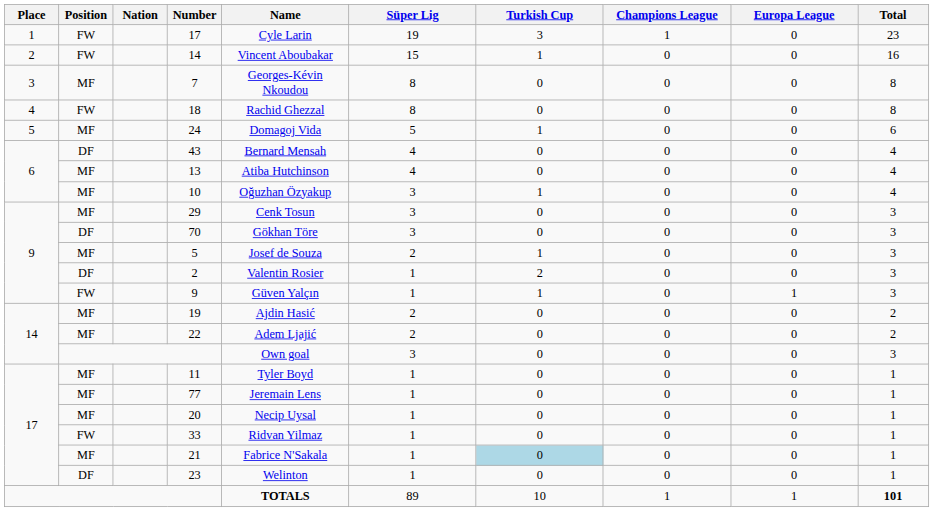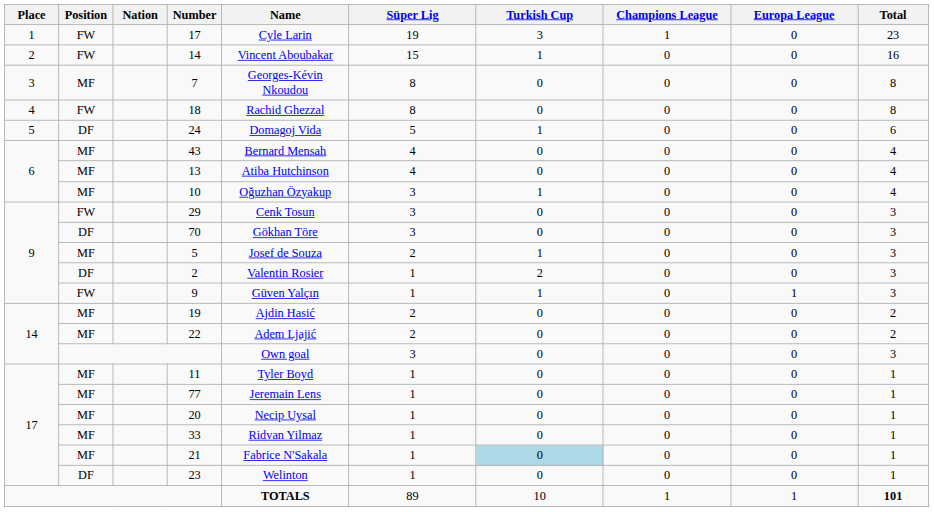 <table class="wikitable" style="font-size: 95%; text-align: center;">
 <tr>
 <th width=60>Place</th>
 <th width=60>Position</th>
 <th width=60>Nation</th>
 <th width=60>Number</th>
 <th width=150>Name</th>
 <th width=150><a href='#'>Süper Lig</a></th>
 <th width=150><a href='#'>Turkish Cup</a></th>
 <th width=150><a href='#'>Champions League</a></th>
 <th width=150><a href='#'>Europa League</a></th>
 <th width=80><strong>Total</strong></th>
 </tr>
 <tr>
 <td>1</td>
 <td>FW</td>
 <td></td>
 <td>17</td>
 <td><a href='#'>Cyle Larin</a></td>
 <td>19</td>
 <td>3</td>
 <td>1</td>
 <td>0</td>
 <td>23</td>
 </tr>
 <tr>
 <td>2</td>
 <td>FW</td>
 <td></td>
 <td>14</td>
 <td><a href='#'>Vincent Aboubakar</a></td>
 <td>15</td>
 <td>1</td>
 <td>0</td>
 <td>0</td>
 <td>16</td>
 </tr>
 <tr>
 <td>3</td>
 <td>MF</td>
 <td></td>
 <td>7</td>
 <td><a href='#'>Georges-Kévin Nkoudou</a></td>
 <td>8</td>
 <td>0</td>
 <td>0</td>
 <td>0</td>
 <td>8</td>
 </tr>
 <tr>
 <td>4</td>
 <td>FW</td>
 <td></td>
 <td>18</td>
 <td><a href='#'>Rachid Ghezzal</a></td>
 <td>8</td>
 <td>0</td>
 <td>0</td>
 <td>0</td>
 <td>8</td>
 </tr>
 <tr>
 <td>5</td>
-<td>MF</td>
+<td>DF</td>
 <td></td>
 <td>24</td>
 <td><a href='#'>Domagoj Vida</a></td>
 <td>5</td>
 <td>1</td>
 <td>0</td>
 <td>0</td>
 <td>6</td>
 </tr>
 <tr>
 <td rowspan="3">6</td>
-<td>DF</td>
+<td>MF</td>
 <td></td>
 <td>43</td>
 <td><a href='#'>Bernard Mensah</a></td>
 <td>4</td>
 <td>0</td>
 <td>0</td>
 <td>0</td>
 <td>4</td>
 </tr>
 <tr>
 <td>MF</td>
 <td></td>
 <td>13</td>
 <td><a href='#'>Atiba Hutchinson</a></td>
 <td>4</td>
 <td>0</td>
 <td>0</td>
 <td>0</td>
 <td>4</td>
 </tr>
 <tr>
 <td>MF</td>
 <td></td>
 <td>10</td>
 <td><a href='#'>Oğuzhan Özyakup</a></td>
 <td>3</td>
 <td>1</td>
 <td>0</td>
 <td>0</td>
 <td>4</td>
 </tr>
 <tr>
 <td rowspan="5">9</td>
-<td>MF</td>
+<td>FW</td>
 <td></td>
 <td>29</td>
 <td><a href='#'>Cenk Tosun</a></td>
 <td>3</td>
 <td>0</td>
 <td>0</td>
 <td>0</td>
 <td>3</td>
 </tr>
 <tr>
 <td>DF</td>
 <td></td>
 <td>70</td>
 <td><a href='#'>Gökhan Töre</a></td>
 <td>3</td>
 <td>0</td>
 <td>0</td>
 <td>0</td>
 <td>3</td>
 </tr>
 <tr>
 <td>MF</td>
 <td></td>
 <td>5</td>
 <td><a href='#'>Josef de Souza</a></td>
 <td>2</td>
 <td>1</td>
 <td>0</td>
 <td>0</td>
 <td>3</td>
 </tr>
 <tr>
 <td>DF</td>
 <td></td>
 <td>2</td>
 <td><a href='#'>Valentin Rosier</a></td>
 <td>1</td>
 <td>2</td>
 <td>0</td>
 <td>0</td>
 <td>3</td>
 </tr>
 <tr>
 <td>FW</td>
 <td></td>
 <td>9</td>
 <td><a href='#'>Güven Yalçın</a></td>
 <td>1</td>
 <td>1</td>
 <td>0</td>
 <td>1</td>
 <td>3</td>
 </tr>
 <tr>
 <td rowspan="3">14</td>
 <td>MF</td>
 <td></td>
 <td>19</td>
 <td><a href='#'>Ajdin Hasić</a></td>
 <td>2</td>
 <td>0</td>
 <td>0</td>
 <td>0</td>
 <td>2</td>
 </tr>
 <tr>
 <td>MF</td>
 <td></td>
 <td>22</td>
 <td><a href='#'>Adem Ljajić</a></td>
 <td>2</td>
 <td>0</td>
 <td>0</td>
 <td>0</td>
 <td>2</td>
 </tr>
 <tr>
 <td colspan="3"></td>
 <td><a href='#'>Own goal</a></td>
 <td>3</td>
 <td>0</td>
 <td>0</td>
 <td>0</td>
 <td>3</td>
 </tr>
 <tr>
 <td rowspan="6">17</td>
 <td>MF</td>
 <td></td>
 <td>11</td>
 <td><a href='#'>Tyler Boyd</a></td>
 <td>1</td>
 <td>0</td>
 <td>0</td>
 <td>0</td>
 <td>1</td>
 </tr>
 <tr>
 <td>MF</td>
 <td></td>
 <td>77</td>
 <td><a href='#'>Jeremain Lens</a></td>
 <td>1</td>
 <td>0</td>
 <td>0</td>
 <td>0</td>
 <td>1</td>
 </tr>
 <tr>
 <td>MF</td>
 <td></td>
 <td>20</td>
 <td><a href='#'>Necip Uysal</a></td>
 <td>1</td>
 <td>0</td>
 <td>0</td>
 <td>0</td>
 <td>1</td>
 </tr>
 <tr>
-<td>FW</td>
+<td>MF</td>
 <td></td>
 <td>33</td>
 <td><a href='#'>Ridvan Yilmaz</a></td>
 <td>1</td>
 <td>0</td>
 <td>0</td>
 <td>0</td>
 <td>1</td>
 </tr>
 <tr>
 <td>MF</td>
 <td></td>
 <td>21</td>
 <td><a href='#'>Fabrice N'Sakala</a></td>
 <td>1</td>
 <td style="background: lightblue;">0</td>
 <td>0</td>
 <td>0</td>
 <td>1</td>
 </tr>
 <tr>
 <td>DF</td>
 <td></td>
 <td>23</td>
 <td><a href='#'>Welinton</a></td>
 <td>1</td>
 <td>0</td>
 <td>0</td>
 <td>0</td>
 <td>1</td>
 </tr>
 <tr>
 <td colspan="4"></td>
 <td><strong>TOTALS</strong></td>
 <td>89</td>
 <td>10</td>
 <td>1</td>
 <td>1</td>
 <td><strong>101</strong></td>
 </tr>
 </table>
